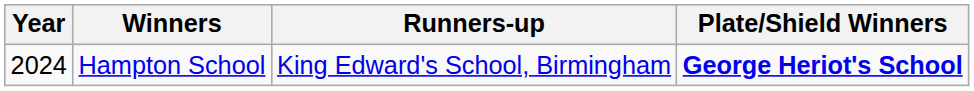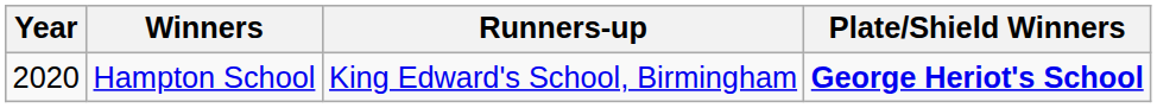 <table class="wikitable sortable">
 <tr>
 <th>Year</th>
 <th>Winners</th>
 <th>Runners-up</th>
 <th>Plate/Shield Winners</th>
 </tr>
 <tr>
-<td>2024</td>
+<td>2020</td>
 <td><a href='#'>Hampton School</a></td>
 <td><a href='#'>King Edward's School, Birmingham</a></td>
 <td><strong><a href='#'>George Heriot's School</a></strong></td>
 </tr>
 </table>
